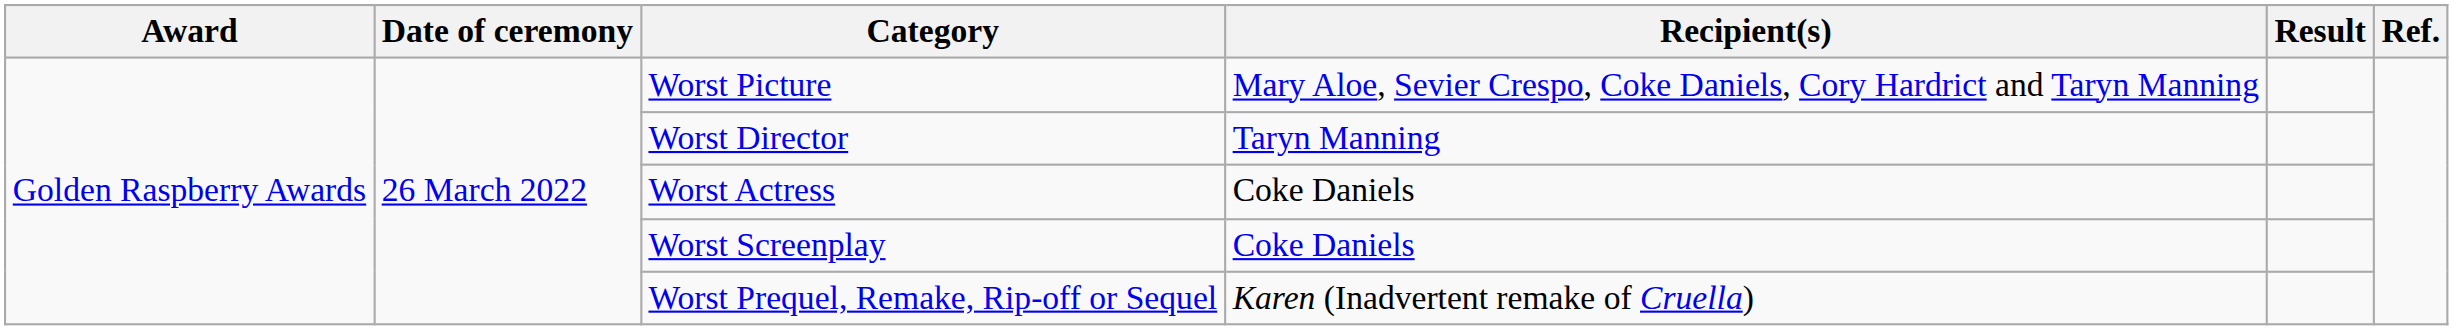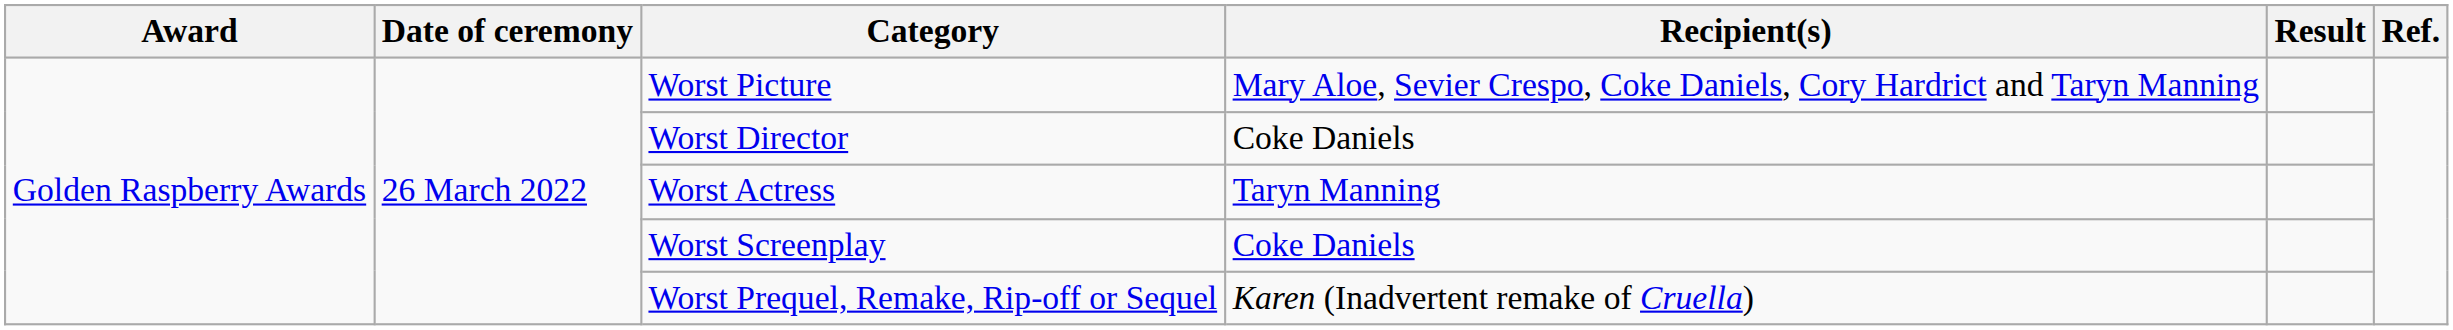 <table class="wikitable sortable">
 <tr>
 <th>Award</th>
 <th>Date of ceremony</th>
 <th>Category</th>
 <th>Recipient(s)</th>
 <th>Result</th>
 <th>Ref.</th>
 </tr>
 <tr>
 <td rowspan="5"><a href='#'>Golden Raspberry Awards</a></td>
 <td rowspan="5"><a href='#'>26 March 2022</a></td>
 <td><a href='#'>Worst Picture</a></td>
 <td><a href='#'>Mary Aloe</a>, <a href='#'>Sevier Crespo</a>, <a href='#'>Coke Daniels</a>, <a href='#'>Cory Hardrict</a> and <a href='#'>Taryn Manning</a></td>
 <td></td>
 <td rowspan="5" align="center"></td>
 </tr>
 <tr>
 <td><a href='#'>Worst Director</a></td>
-<td><a href='#'>Taryn Manning</a></td>
+<td>Coke Daniels</td>
 <td></td>
 </tr>
 <tr>
 <td><a href='#'>Worst Actress</a></td>
-<td>Coke Daniels</td>
+<td><a href='#'>Taryn Manning</a></td>
 <td></td>
 </tr>
 <tr>
 <td><a href='#'>Worst Screenplay</a></td>
 <td><a href='#'>Coke Daniels</a></td>
 <td></td>
 </tr>
 <tr>
 <td><a href='#'>Worst Prequel, Remake, Rip-off or Sequel</a></td>
 <td><em>Karen</em> (Inadvertent remake of <em><a href='#'>Cruella</a></em>)</td>
 <td></td>
 </tr>
 </table>
